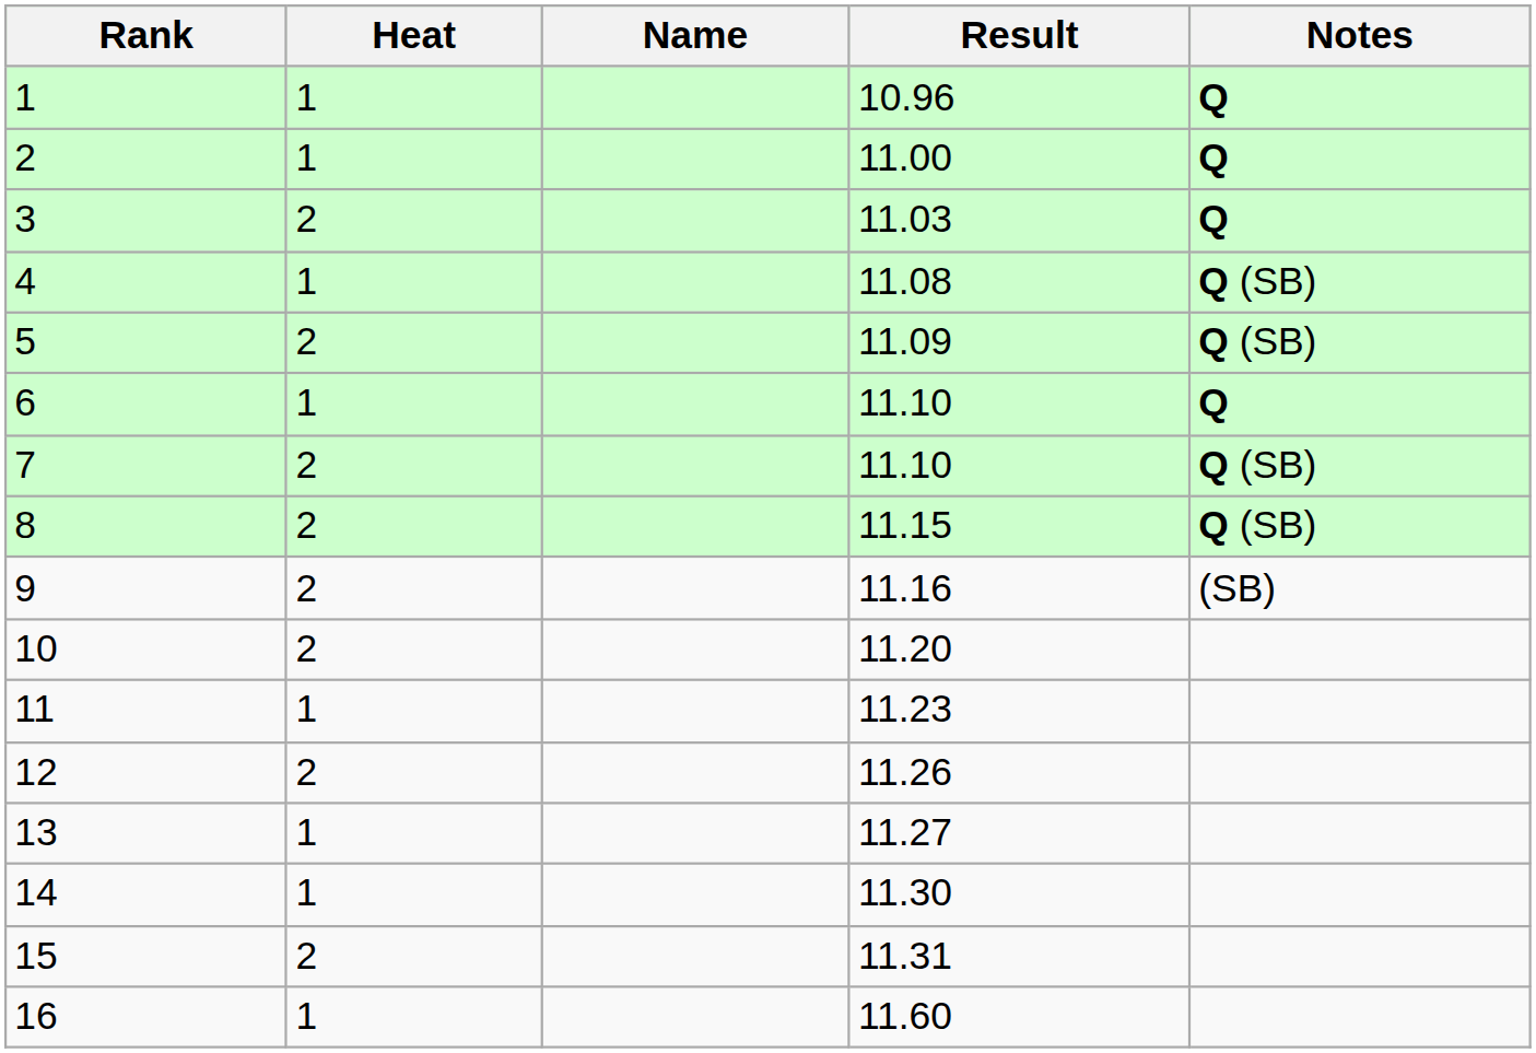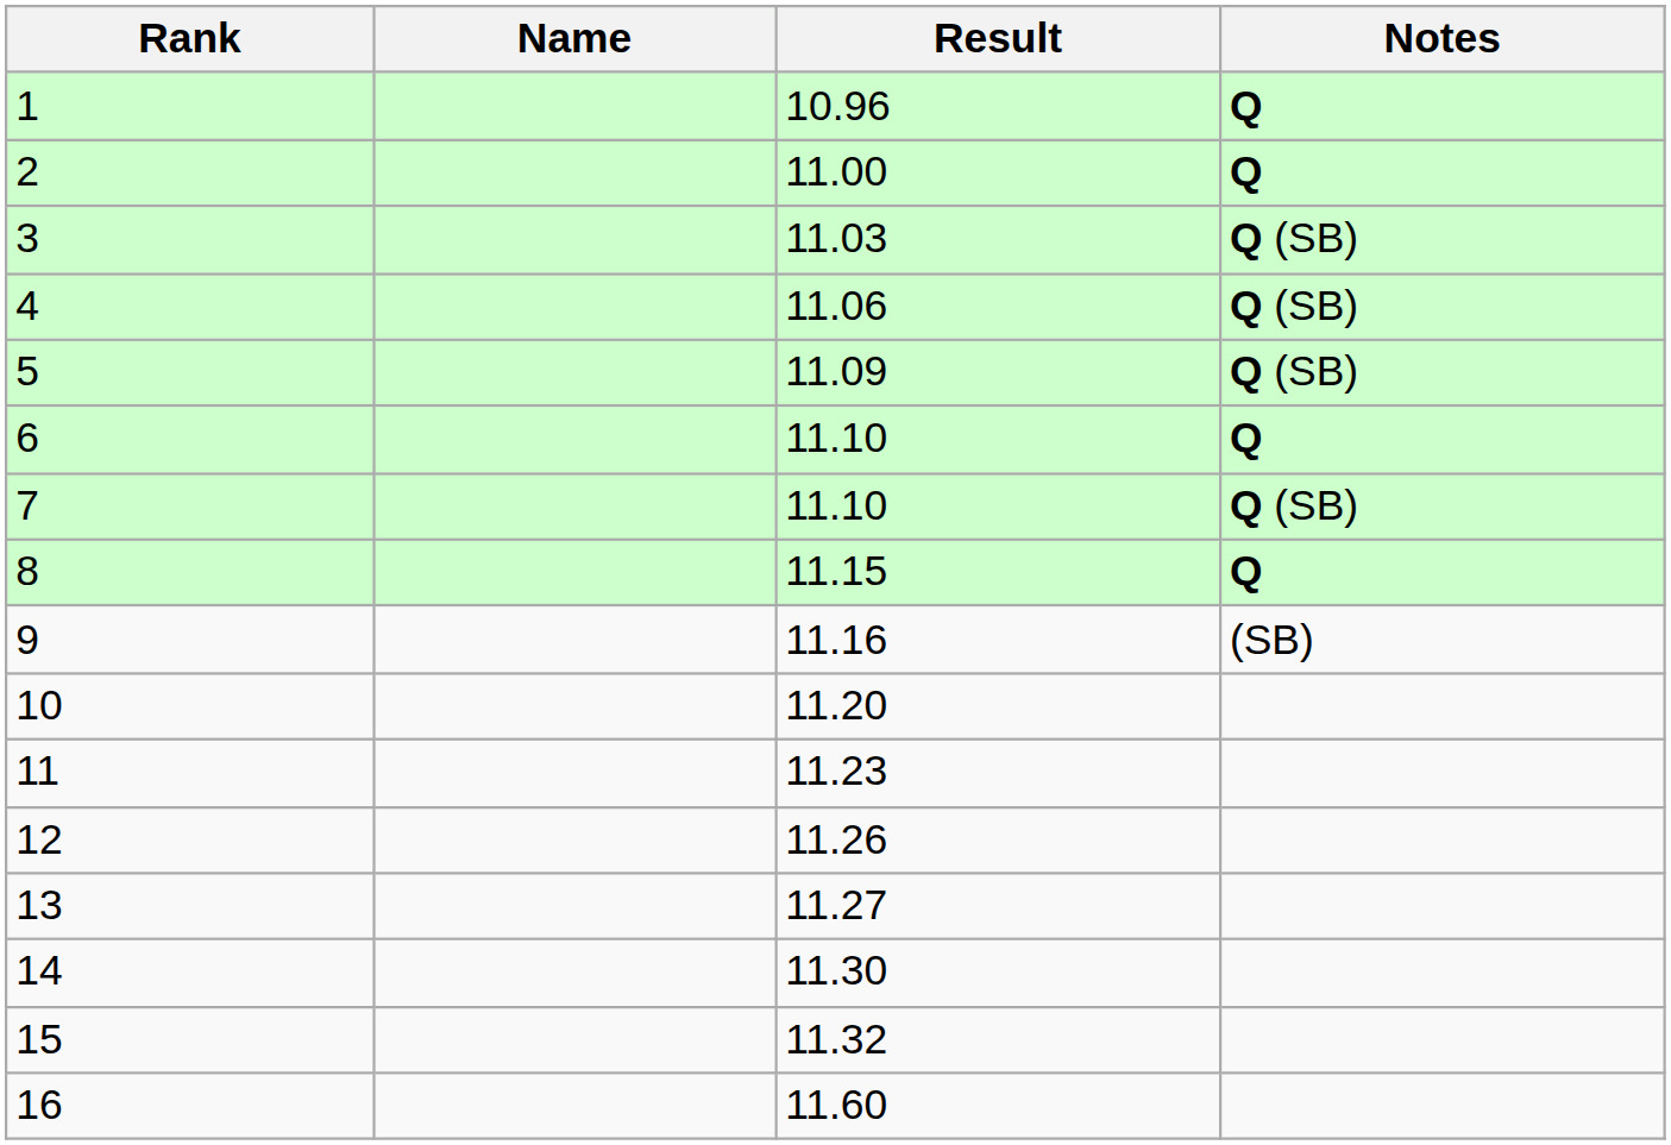 <table class="wikitable sortable"  width=50%>
 <tr bgcolor=ccffcc>
 <th>Rank</th>
-<th>Heat</th>
 <th>Name</th>
 <th>Result</th>
 <th>Notes</th>
 </tr>
 <tr bgcolor=ccffcc>
-<td>1</td>
 <td>1</td>
 <td></td>
 <td>10.96</td>
 <td><strong>Q</strong></td>
 </tr>
 <tr bgcolor=ccffcc>
 <td>2</td>
-<td>1</td>
 <td></td>
 <td>11.00</td>
 <td><strong>Q</strong></td>
 </tr>
 <tr bgcolor=ccffcc>
 <td>3</td>
-<td>2</td>
 <td></td>
 <td>11.03</td>
-<td><strong>Q</strong></td>
+<td><strong>Q</strong> (SB)</td>
 </tr>
 <tr bgcolor=ccffcc>
 <td>4</td>
-<td>1</td>
 <td></td>
-<td>11.08</td>
+<td>11.06</td>
 <td><strong>Q</strong> (SB)</td>
 </tr>
 <tr bgcolor=ccffcc>
 <td>5</td>
-<td>2</td>
 <td></td>
 <td>11.09</td>
 <td><strong>Q</strong> (SB)</td>
 </tr>
 <tr bgcolor=ccffcc>
 <td>6</td>
-<td>1</td>
 <td></td>
 <td>11.10</td>
 <td><strong>Q</strong></td>
 </tr>
 <tr bgcolor=ccffcc>
 <td>7</td>
-<td>2</td>
 <td></td>
 <td>11.10</td>
 <td><strong>Q</strong> (SB)</td>
 </tr>
 <tr bgcolor=ccffcc>
 <td>8</td>
-<td>2</td>
 <td></td>
 <td>11.15</td>
-<td><strong>Q</strong> (SB)</td>
+<td><strong>Q</strong></td>
 </tr>
 <tr>
 <td>9</td>
-<td>2</td>
 <td></td>
 <td>11.16</td>
 <td>(SB)</td>
 </tr>
 <tr>
 <td>10</td>
-<td>2</td>
 <td></td>
 <td>11.20</td>
 <td></td>
 </tr>
 <tr>
 <td>11</td>
-<td>1</td>
 <td></td>
 <td>11.23</td>
 <td></td>
 </tr>
 <tr>
 <td>12</td>
-<td>2</td>
 <td></td>
 <td>11.26</td>
 <td></td>
 </tr>
 <tr>
 <td>13</td>
-<td>1</td>
 <td></td>
 <td>11.27</td>
 <td></td>
 </tr>
 <tr>
 <td>14</td>
-<td>1</td>
 <td></td>
 <td>11.30</td>
 <td></td>
 </tr>
 <tr>
 <td>15</td>
-<td>2</td>
 <td></td>
-<td>11.31</td>
+<td>11.32</td>
 <td></td>
 </tr>
 <tr>
 <td>16</td>
-<td>1</td>
 <td></td>
 <td>11.60</td>
 <td></td>
 </tr>
 </table>
